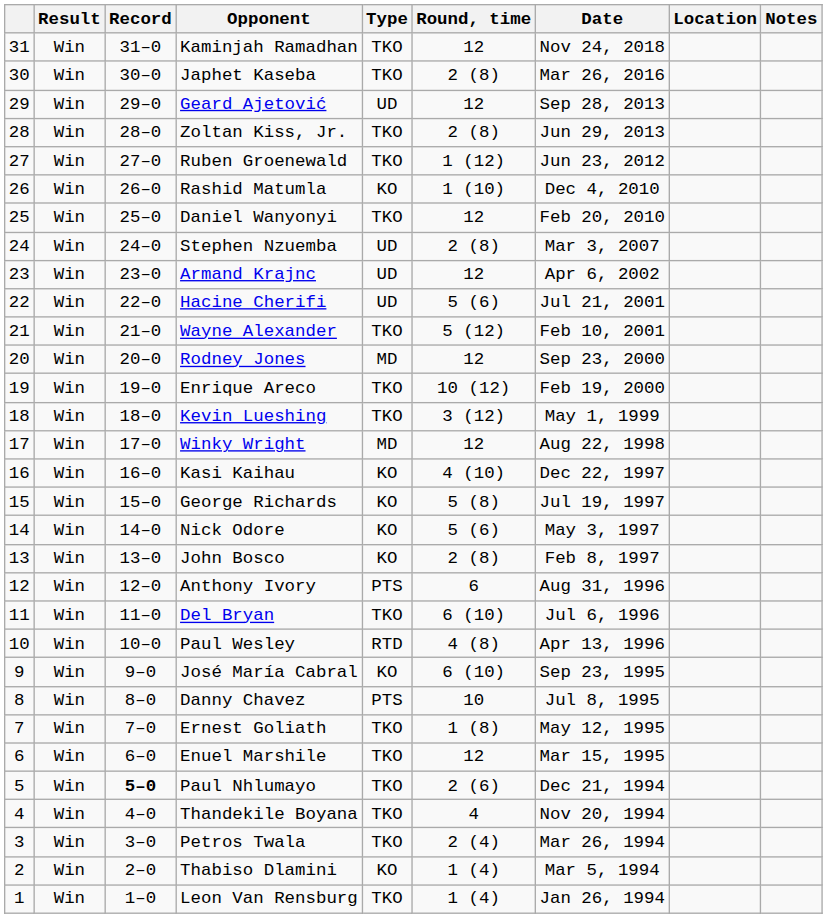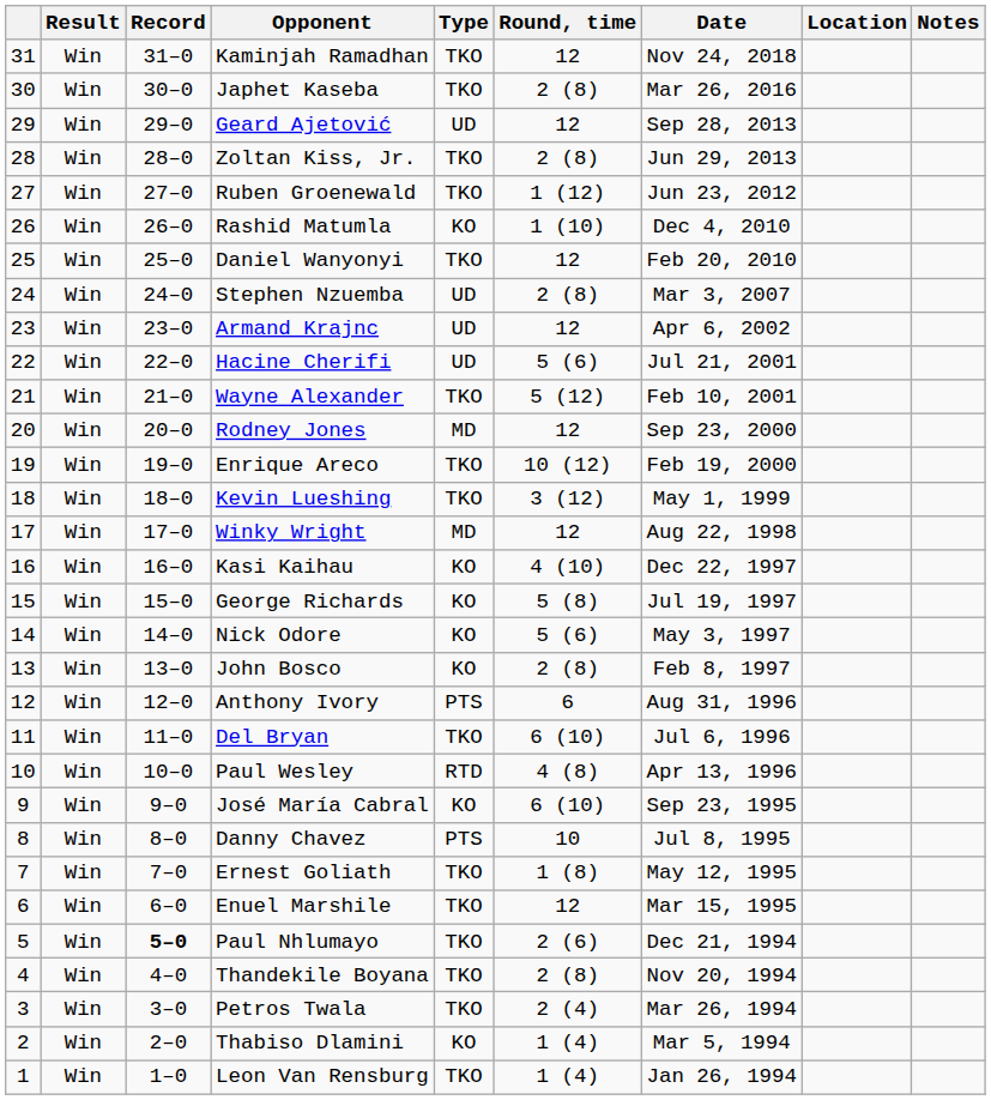 <table class=wikitable style=text-align:center>
 <tr>
 <th></th>
 <th>Result</th>
 <th>Record</th>
 <th>Opponent</th>
 <th>Type</th>
 <th>Round, time</th>
 <th>Date</th>
 <th>Location</th>
 <th>Notes</th>
 </tr>
 <tr>
 <td>31</td>
 <td>Win</td>
 <td>31–0</td>
 <td align=left>Kaminjah Ramadhan</td>
 <td>TKO</td>
 <td>12</td>
 <td>Nov 24, 2018</td>
 <td align=left></td>
 <td align=left></td>
 </tr>
 <tr>
 <td>30</td>
 <td>Win</td>
 <td>30–0</td>
 <td align=left>Japhet Kaseba</td>
 <td>TKO</td>
 <td>2 (8)</td>
 <td>Mar 26, 2016</td>
 <td align=left></td>
 <td align=left></td>
 </tr>
 <tr>
 <td>29</td>
 <td>Win</td>
 <td>29–0</td>
 <td align=left><a href='#'>Geard Ajetović</a></td>
 <td>UD</td>
 <td>12</td>
 <td>Sep 28, 2013</td>
 <td align=left></td>
 <td align=left></td>
 </tr>
 <tr>
 <td>28</td>
 <td>Win</td>
 <td>28–0</td>
 <td align=left>Zoltan Kiss, Jr.</td>
 <td>TKO</td>
 <td>2 (8) </td>
 <td>Jun 29, 2013</td>
 <td align=left></td>
 <td align=left></td>
 </tr>
 <tr>
 <td>27</td>
 <td>Win</td>
 <td>27–0</td>
 <td align=left>Ruben Groenewald</td>
 <td>TKO</td>
 <td>1 (12) </td>
 <td>Jun 23, 2012</td>
 <td align=left></td>
 <td align=left></td>
 </tr>
 <tr>
 <td>26</td>
 <td>Win</td>
 <td>26–0</td>
 <td align=left>Rashid Matumla</td>
 <td>KO</td>
 <td>1 (10) </td>
 <td>Dec 4, 2010</td>
 <td align=left></td>
 <td align=left></td>
 </tr>
 <tr>
 <td>25</td>
 <td>Win</td>
 <td>25–0</td>
 <td align=left>Daniel Wanyonyi</td>
 <td>TKO</td>
 <td>12</td>
 <td>Feb 20, 2010</td>
 <td align=left></td>
 <td align=left></td>
 </tr>
 <tr>
 <td>24</td>
 <td>Win</td>
 <td>24–0</td>
 <td align=left>Stephen Nzuemba</td>
 <td>UD</td>
 <td>2 (8)</td>
 <td>Mar 3, 2007</td>
 <td align=left></td>
 <td align=left></td>
 </tr>
 <tr>
 <td>23</td>
 <td>Win</td>
 <td>23–0</td>
 <td align=left><a href='#'>Armand Krajnc</a></td>
 <td>UD</td>
 <td>12</td>
 <td>Apr 6, 2002</td>
 <td align=left></td>
 <td align=left></td>
 </tr>
 <tr>
 <td>22</td>
 <td>Win</td>
 <td>22–0</td>
 <td align=left><a href='#'>Hacine Cherifi</a></td>
 <td>UD</td>
 <td>5 (6)</td>
 <td>Jul 21, 2001</td>
 <td align=left></td>
 <td align=left></td>
 </tr>
 <tr>
 <td>21</td>
 <td>Win</td>
 <td>21–0</td>
 <td align=left><a href='#'>Wayne Alexander</a></td>
 <td>TKO</td>
 <td>5 (12) </td>
 <td>Feb 10, 2001</td>
 <td align=left></td>
 <td align=left></td>
 </tr>
 <tr>
 <td>20</td>
 <td>Win</td>
 <td>20–0</td>
 <td align=left><a href='#'>Rodney Jones</a></td>
 <td>MD</td>
 <td>12</td>
 <td>Sep 23, 2000</td>
 <td align=left></td>
 <td align=left></td>
 </tr>
 <tr>
 <td>19</td>
 <td>Win</td>
 <td>19–0</td>
 <td align=left>Enrique Areco</td>
 <td>TKO</td>
 <td>10 (12)</td>
 <td>Feb 19, 2000</td>
 <td align=left></td>
 <td align=left></td>
 </tr>
 <tr>
 <td>18</td>
 <td>Win</td>
 <td>18–0</td>
 <td align=left><a href='#'>Kevin Lueshing</a></td>
 <td>TKO</td>
 <td>3 (12) </td>
 <td>May 1, 1999</td>
 <td align=left></td>
 <td align=left></td>
 </tr>
 <tr>
 <td>17</td>
 <td>Win</td>
 <td>17–0</td>
 <td align=left><a href='#'>Winky Wright</a></td>
 <td>MD</td>
 <td>12</td>
 <td>Aug 22, 1998</td>
 <td align=left></td>
 <td align=left></td>
 </tr>
 <tr>
 <td>16</td>
 <td>Win</td>
 <td>16–0</td>
 <td align=left>Kasi Kaihau</td>
 <td>KO</td>
 <td>4 (10) </td>
 <td>Dec 22, 1997</td>
 <td align=left></td>
 <td align=left></td>
 </tr>
 <tr>
 <td>15</td>
 <td>Win</td>
 <td>15–0</td>
 <td align=left>George Richards</td>
 <td>KO</td>
 <td>5 (8) </td>
 <td>Jul 19, 1997</td>
 <td align=left></td>
 <td align=left></td>
 </tr>
 <tr>
 <td>14</td>
 <td>Win</td>
 <td>14–0</td>
 <td align=left>Nick Odore</td>
 <td>KO</td>
 <td>5 (6) </td>
 <td>May 3, 1997</td>
 <td align=left></td>
 <td align=left></td>
 </tr>
 <tr>
 <td>13</td>
 <td>Win</td>
 <td>13–0</td>
 <td align=left>John Bosco</td>
 <td>KO</td>
 <td>2 (8) </td>
 <td>Feb 8, 1997</td>
 <td align=left></td>
 <td align=left></td>
 </tr>
 <tr>
 <td>12</td>
 <td>Win</td>
 <td>12–0</td>
 <td align=left>Anthony Ivory</td>
 <td>PTS</td>
 <td>6</td>
 <td>Aug 31, 1996</td>
 <td align=left></td>
 <td align=left></td>
 </tr>
 <tr>
 <td>11</td>
 <td>Win</td>
 <td>11–0</td>
 <td align=left><a href='#'>Del Bryan</a></td>
 <td>TKO</td>
 <td>6 (10)</td>
 <td>Jul 6, 1996</td>
 <td align=left></td>
 <td align=left></td>
 </tr>
 <tr>
 <td>10</td>
 <td>Win</td>
 <td>10–0</td>
 <td align=left>Paul Wesley</td>
 <td>RTD</td>
 <td>4 (8) </td>
 <td>Apr 13, 1996</td>
 <td align=left></td>
 <td align=left></td>
 </tr>
 <tr>
 <td>9</td>
 <td>Win</td>
 <td>9–0</td>
 <td align=left>José María Cabral</td>
 <td>KO</td>
 <td>6 (10)</td>
 <td>Sep 23, 1995</td>
 <td align=left></td>
 <td align=left></td>
 </tr>
 <tr>
 <td>8</td>
 <td>Win</td>
 <td>8–0</td>
 <td align=left>Danny Chavez</td>
 <td>PTS</td>
 <td>10</td>
 <td>Jul 8, 1995</td>
 <td align=left></td>
 <td align=left></td>
 </tr>
 <tr>
 <td>7</td>
 <td>Win</td>
 <td>7–0</td>
 <td align=left>Ernest Goliath</td>
 <td>TKO</td>
 <td>1 (8)</td>
 <td>May 12, 1995</td>
 <td align=left></td>
 <td align=left></td>
 </tr>
 <tr>
 <td>6</td>
 <td>Win</td>
 <td>6–0</td>
 <td align=left>Enuel Marshile</td>
 <td>TKO</td>
 <td>12</td>
 <td>Mar 15, 1995</td>
 <td align=left></td>
 <td align=left></td>
 </tr>
 <tr>
 <td>5</td>
 <td>Win</td>
 <td><strong>5–0</strong></td>
 <td align=left>Paul Nhlumayo</td>
 <td>TKO</td>
 <td>2 (6)</td>
 <td>Dec 21, 1994</td>
 <td align=left></td>
 <td align=left></td>
 </tr>
 <tr>
 <td>4</td>
 <td>Win</td>
 <td>4–0</td>
 <td align=left>Thandekile Boyana</td>
 <td>TKO</td>
-<td>4</td>
+<td>2 (8)</td>
 <td>Nov 20, 1994</td>
 <td align=left></td>
 <td align=left></td>
 </tr>
 <tr>
 <td>3</td>
 <td>Win</td>
 <td>3–0</td>
 <td align=left>Petros Twala</td>
 <td>TKO</td>
 <td>2 (4)</td>
 <td>Mar 26, 1994</td>
 <td align=left></td>
 <td align=left></td>
 </tr>
 <tr>
 <td>2</td>
 <td>Win</td>
 <td>2–0</td>
 <td align=left>Thabiso Dlamini</td>
 <td>KO</td>
 <td>1 (4)</td>
 <td>Mar 5, 1994</td>
 <td align=left></td>
 <td align=left></td>
 </tr>
 <tr>
 <td>1</td>
 <td>Win</td>
 <td>1–0</td>
 <td align=left>Leon Van Rensburg</td>
 <td>TKO</td>
 <td>1 (4)</td>
 <td>Jan 26, 1994</td>
 <td align=left></td>
 <td align=left></td>
 </tr>
 </table>
